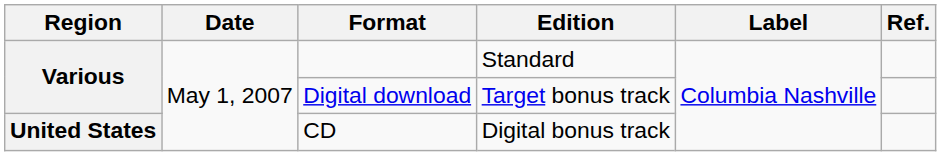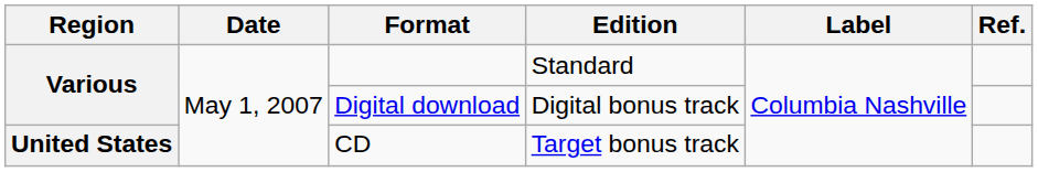 <table class="wikitable plainrowheaders">
 <tr>
 <th scope="col">Region</th>
 <th scope="col">Date</th>
 <th scope="col">Format</th>
 <th scope="col">Edition</th>
 <th>Label</th>
 <th scope="col">Ref.</th>
 </tr>
 <tr>
 <th rowspan="2" scope="row">Various</th>
 <td rowspan="3">May 1, 2007</td>
 <td></td>
 <td>Standard</td>
 <td rowspan="3"><a href='#'>Columbia Nashville</a></td>
 <td></td>
 </tr>
 <tr>
 <td><a href='#'>Digital download</a></td>
-<td><a href='#'>Target</a> bonus track</td>
+<td>Digital bonus track</td>
 <td></td>
 </tr>
 <tr>
 <th scope="row">United States</th>
 <td>CD</td>
-<td>Digital bonus track</td>
+<td><a href='#'>Target</a> bonus track</td>
 <td></td>
 </tr>
 </table>
